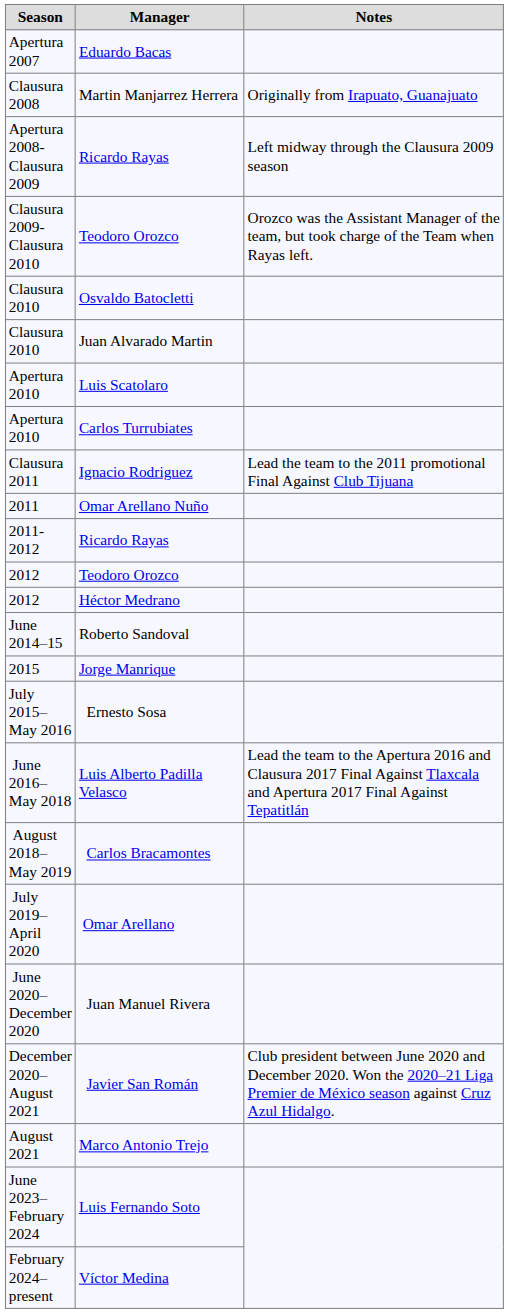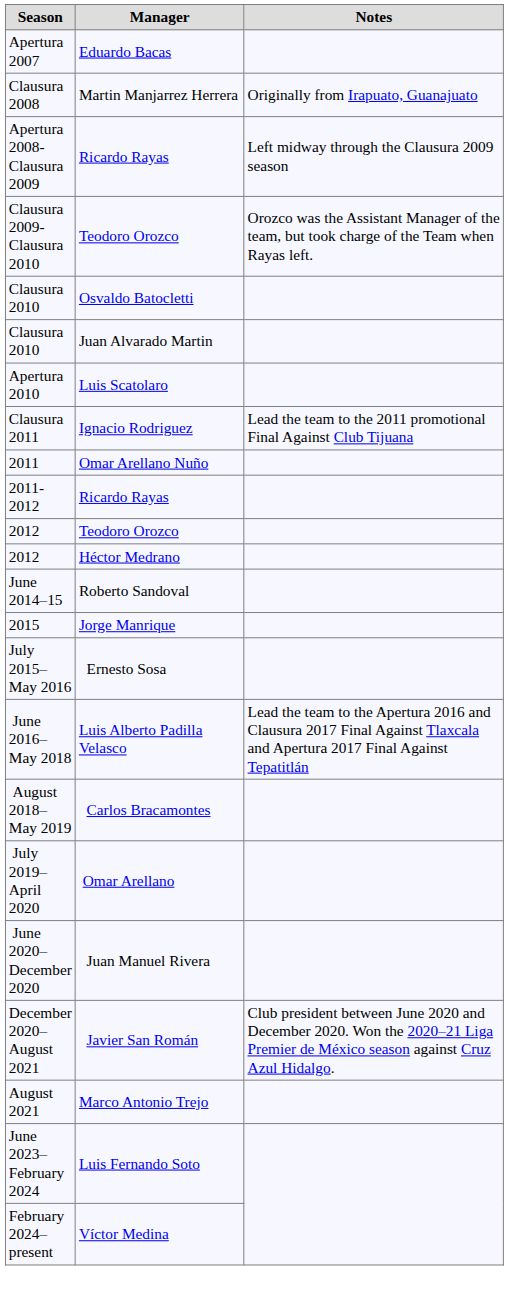 <table cellpadding="3" cellspacing="0" border="1" style="background:#f7f8ff; margin:auto; font-size:95%; border:gray solid 1px; border-collapse:collapse;">
 <tr style="background:#ddd; text-align:center; color:black;">
 <th width="40">Season</th>
 <th style="width:160px;">Manager</th>
 <th style="width:250px;">Notes</th>
 </tr>
 <tr>
 <td>Apertura 2007</td>
 <td> <a href='#'>Eduardo Bacas</a></td>
 <td></td>
 </tr>
 <tr>
 <td>Clausura 2008</td>
 <td> Martin Manjarrez Herrera</td>
 <td>Originally from <a href='#'>Irapuato, Guanajuato</a></td>
 </tr>
 <tr>
 <td>Apertura 2008-Clausura 2009</td>
 <td> <a href='#'>Ricardo Rayas</a></td>
 <td>Left midway through the Clausura 2009 season</td>
 </tr>
 <tr>
 <td>Clausura 2009-Clausura 2010</td>
 <td> <a href='#'>Teodoro Orozco</a></td>
 <td>Orozco was the Assistant Manager of the team, but took charge of the Team when Rayas left.</td>
 </tr>
 <tr>
 <td>Clausura 2010</td>
 <td> <a href='#'>Osvaldo Batocletti</a></td>
 <td></td>
 </tr>
 <tr>
 <td>Clausura 2010</td>
 <td> Juan Alvarado Martin</td>
 <td></td>
 </tr>
 <tr>
 <td>Apertura 2010</td>
 <td> <a href='#'>Luis Scatolaro</a></td>
-<td></td>
-</tr>
-<tr>
-<td>Apertura 2010</td>
-<td> <a href='#'>Carlos Turrubiates</a></td>
 <td></td>
 </tr>
 <tr>
 <td>Clausura 2011</td>
 <td> <a href='#'>Ignacio Rodriguez</a></td>
 <td>Lead the team to the 2011 promotional Final Against <a href='#'>Club Tijuana</a></td>
 </tr>
 <tr>
 <td>2011</td>
 <td> <a href='#'>Omar Arellano Nuño</a></td>
 <td></td>
 </tr>
 <tr>
 <td>2011-2012</td>
 <td> <a href='#'>Ricardo Rayas</a></td>
 <td></td>
 </tr>
 <tr>
 <td>2012</td>
 <td> <a href='#'>Teodoro Orozco</a></td>
 <td></td>
 </tr>
 <tr>
 <td>2012</td>
 <td> <a href='#'>Héctor Medrano</a></td>
 <td></td>
 </tr>
 <tr>
 <td>June 2014–15</td>
 <td> Roberto Sandoval</td>
 <td></td>
 </tr>
 <tr>
 <td>2015</td>
 <td> <a href='#'>Jorge Manrique</a></td>
 <td></td>
 </tr>
 <tr>
 <td>July 2015–May 2016</td>
 <td>  Ernesto Sosa</td>
 <td></td>
 </tr>
 <tr>
 <td> June 2016–May 2018</td>
 <td> <a href='#'>Luis Alberto Padilla Velasco</a></td>
 <td>Lead the team to the Apertura 2016 and Clausura 2017 Final Against <a href='#'>Tlaxcala</a> and Apertura 2017 Final Against <a href='#'>Tepatitlán</a></td>
 </tr>
 <tr>
 <td> August 2018–May 2019</td>
 <td>  <a href='#'>Carlos Bracamontes</a></td>
 <td></td>
 </tr>
 <tr>
 <td> July 2019–April 2020</td>
 <td> <a href='#'>Omar Arellano</a></td>
 <td></td>
 </tr>
 <tr>
 <td> June 2020–December 2020</td>
 <td>  Juan Manuel Rivera</td>
 <td></td>
 </tr>
 <tr>
 <td>December 2020–August 2021</td>
 <td>  <a href='#'>Javier San Román</a></td>
 <td>Club president between June 2020 and December 2020. Won the <a href='#'>2020–21 Liga Premier de México season</a> against <a href='#'>Cruz Azul Hidalgo</a>.</td>
 </tr>
 <tr>
 <td>August 2021</td>
 <td> <a href='#'>Marco Antonio Trejo</a></td>
 <td></td>
 </tr>
 <tr>
 <td>June 2023–February 2024</td>
 <td> <a href='#'>Luis Fernando Soto</a></td>
 </tr>
 <tr>
 <td>February 2024–present</td>
 <td> <a href='#'>Víctor Medina</a></td>
 </tr>
 </table>
